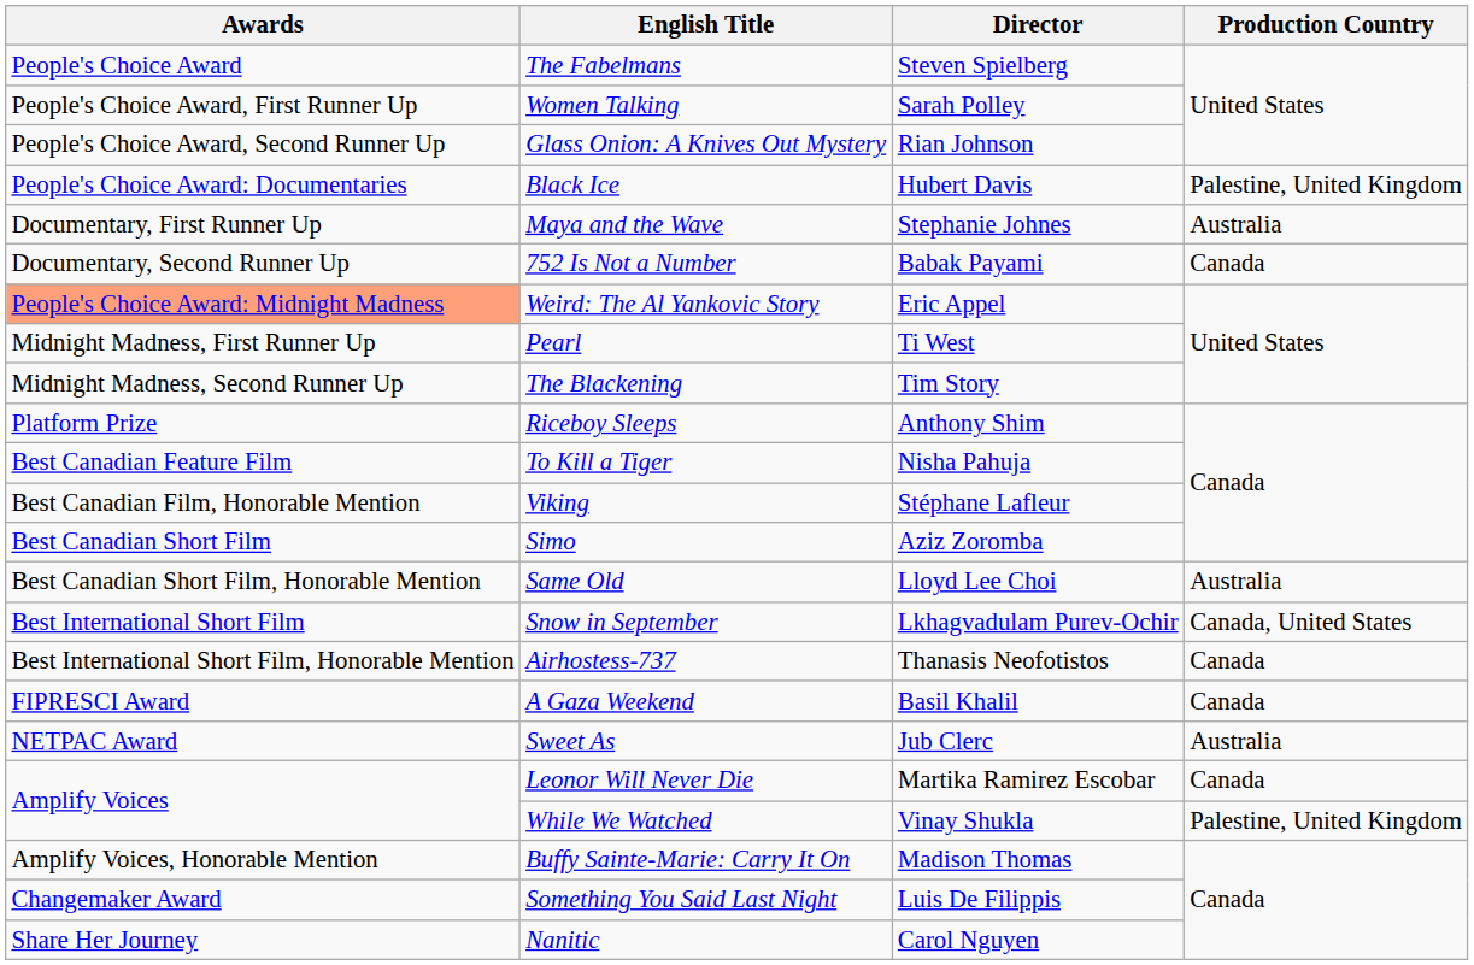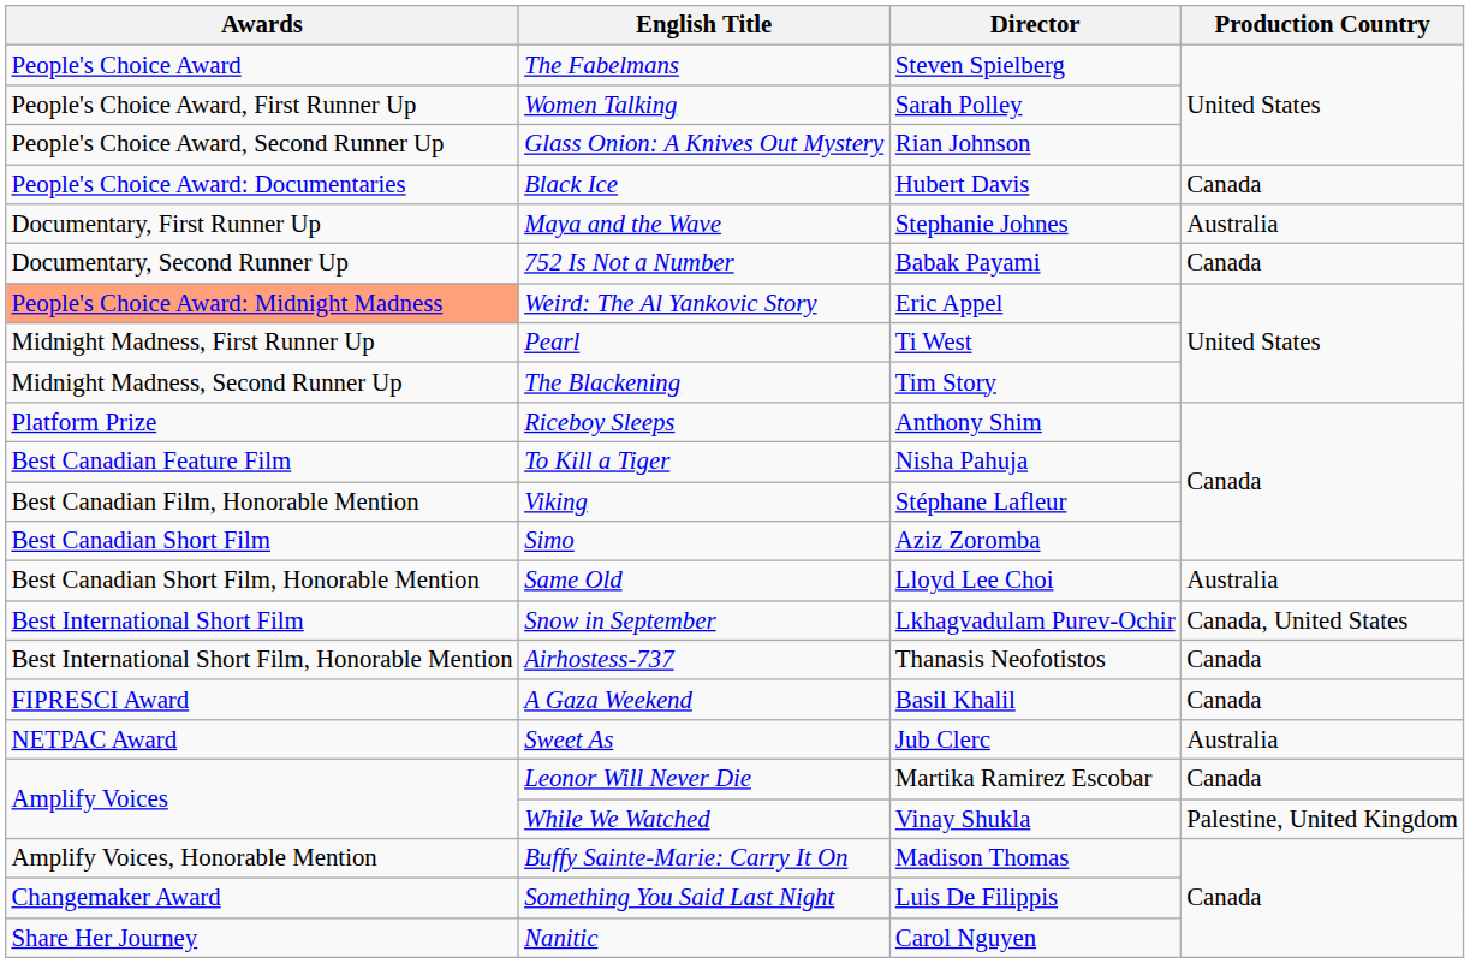 <table class="wikitable">
 <tr>
 <th>Awards</th>
 <th>English Title</th>
 <th>Director</th>
 <th>Production Country</th>
 </tr>
 <tr>
 <td><a href='#'>People's Choice Award</a></td>
 <td><em><a href='#'>The Fabelmans</a></em></td>
 <td><a href='#'>Steven Spielberg</a></td>
 <td rowspan="3">United States</td>
 </tr>
 <tr>
 <td>People's Choice Award, First Runner Up</td>
 <td><em><a href='#'>Women Talking</a></em></td>
 <td><a href='#'>Sarah Polley</a></td>
 </tr>
 <tr>
 <td>People's Choice Award, Second Runner Up</td>
 <td><em><a href='#'>Glass Onion: A Knives Out Mystery</a></em></td>
 <td><a href='#'>Rian Johnson</a></td>
 </tr>
 <tr>
 <td><a href='#'>People's Choice Award: Documentaries</a></td>
 <td><em><a href='#'>Black Ice</a></em></td>
 <td><a href='#'>Hubert Davis</a></td>
-<td>Palestine, United Kingdom</td>
+<td>Canada</td>
 </tr>
 <tr>
 <td>Documentary, First Runner Up</td>
 <td><em><a href='#'>Maya and the Wave</a></em></td>
 <td><a href='#'>Stephanie Johnes</a></td>
 <td>Australia</td>
 </tr>
 <tr>
 <td>Documentary, Second Runner Up</td>
 <td><em><a href='#'>752 Is Not a Number</a></em></td>
 <td><a href='#'>Babak Payami</a></td>
 <td>Canada</td>
 </tr>
 <tr>
 <td style="background: lightsalmon;"><a href='#'>People's Choice Award: Midnight Madness</a></td>
 <td><em><a href='#'>Weird: The Al Yankovic Story</a></em></td>
 <td><a href='#'>Eric Appel</a></td>
 <td rowspan="3">United States</td>
 </tr>
 <tr>
 <td>Midnight Madness, First Runner Up</td>
 <td><em><a href='#'>Pearl</a></em></td>
 <td><a href='#'>Ti West</a></td>
 </tr>
 <tr>
 <td>Midnight Madness, Second Runner Up</td>
 <td><em><a href='#'>The Blackening</a></em></td>
 <td><a href='#'>Tim Story</a></td>
 </tr>
 <tr>
 <td><a href='#'>Platform Prize</a></td>
 <td><em><a href='#'>Riceboy Sleeps</a></em></td>
 <td><a href='#'>Anthony Shim</a></td>
 <td rowspan="4">Canada</td>
 </tr>
 <tr>
 <td><a href='#'>Best Canadian Feature Film</a></td>
 <td><em><a href='#'>To Kill a Tiger</a></em></td>
 <td><a href='#'>Nisha Pahuja</a></td>
 </tr>
 <tr>
 <td>Best Canadian Film, Honorable Mention</td>
 <td><em><a href='#'>Viking</a></em></td>
 <td><a href='#'>Stéphane Lafleur</a></td>
 </tr>
 <tr>
 <td><a href='#'>Best Canadian Short Film</a></td>
 <td><em><a href='#'>Simo</a></em></td>
 <td><a href='#'>Aziz Zoromba</a></td>
 </tr>
 <tr>
 <td>Best Canadian Short Film, Honorable Mention</td>
 <td><em><a href='#'>Same Old</a></em></td>
 <td><a href='#'>Lloyd Lee Choi</a></td>
 <td>Australia</td>
 </tr>
 <tr>
 <td><a href='#'>Best International Short Film</a></td>
 <td><em><a href='#'>Snow in September</a></em></td>
 <td><a href='#'>Lkhagvadulam Purev-Ochir</a></td>
 <td>Canada, United States</td>
 </tr>
 <tr>
 <td>Best International Short Film, Honorable Mention</td>
 <td><em><a href='#'>Airhostess-737</a></em></td>
 <td>Thanasis Neofotistos</td>
 <td>Canada</td>
 </tr>
 <tr>
 <td><a href='#'>FIPRESCI Award</a></td>
 <td><em><a href='#'>A Gaza Weekend</a></em></td>
 <td><a href='#'>Basil Khalil</a></td>
 <td>Canada</td>
 </tr>
 <tr>
 <td><a href='#'>NETPAC Award</a></td>
 <td><em><a href='#'>Sweet As</a></em></td>
 <td><a href='#'>Jub Clerc</a></td>
 <td>Australia</td>
 </tr>
 <tr>
 <td rowspan=2><a href='#'>Amplify Voices</a></td>
 <td><em><a href='#'>Leonor Will Never Die</a></em></td>
 <td>Martika Ramirez Escobar</td>
 <td>Canada</td>
 </tr>
 <tr>
 <td><em><a href='#'>While We Watched</a></em></td>
 <td><a href='#'>Vinay Shukla</a></td>
 <td>Palestine, United Kingdom</td>
 </tr>
 <tr>
 <td>Amplify Voices, Honorable Mention</td>
 <td><em><a href='#'>Buffy Sainte-Marie: Carry It On</a></em></td>
 <td><a href='#'>Madison Thomas</a></td>
 <td rowspan="3">Canada</td>
 </tr>
 <tr>
 <td><a href='#'>Changemaker Award</a></td>
 <td><em><a href='#'>Something You Said Last Night</a></em></td>
 <td><a href='#'>Luis De Filippis</a></td>
 </tr>
 <tr>
 <td><a href='#'>Share Her Journey</a></td>
 <td><em><a href='#'>Nanitic</a></em></td>
 <td><a href='#'>Carol Nguyen</a></td>
 </tr>
 </table>
